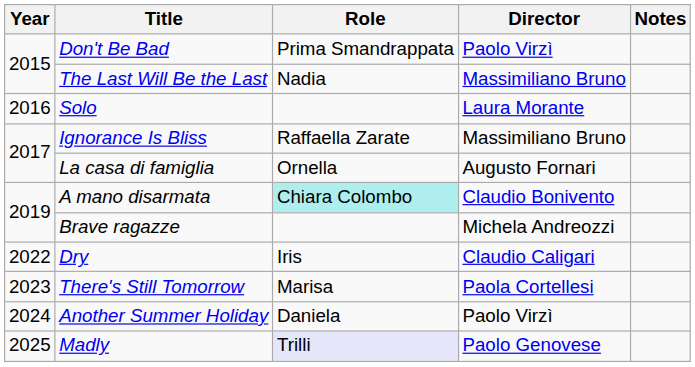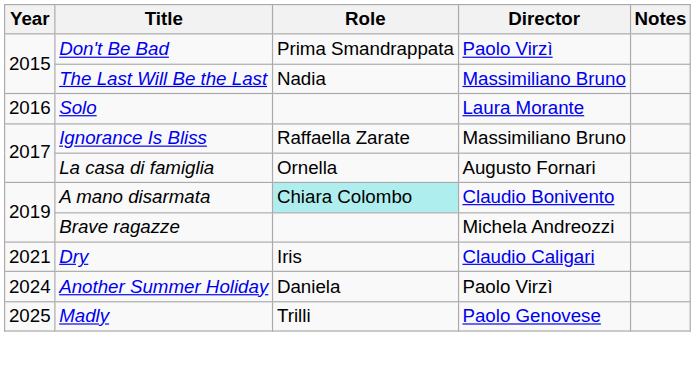 <table class="wikitable sortable">
 <tr>
 <th>Year</th>
 <th>Title</th>
 <th>Role</th>
 <th>Director</th>
 <th class="unsortable">Notes</th>
 </tr>
 <tr>
 <td rowspan="2">2015</td>
 <td><em><a href='#'>Don't Be Bad</a></em></td>
 <td>Prima Smandrappata</td>
 <td><a href='#'>Paolo Virzì</a></td>
 <td></td>
 </tr>
 <tr>
 <td><em><a href='#'>The Last Will Be the Last</a></em></td>
 <td>Nadia</td>
 <td><a href='#'>Massimiliano Bruno</a></td>
 <td></td>
 </tr>
 <tr>
 <td>2016</td>
 <td><em><a href='#'>Solo</a></em></td>
 <td></td>
 <td><a href='#'>Laura Morante</a></td>
 <td></td>
 </tr>
 <tr>
 <td rowspan="2">2017</td>
 <td><em><a href='#'>Ignorance Is Bliss</a></em></td>
 <td>Raffaella Zarate</td>
 <td>Massimiliano Bruno</td>
 <td></td>
 </tr>
 <tr>
 <td><em>La casa di famiglia</em></td>
 <td>Ornella</td>
 <td>Augusto Fornari</td>
 <td></td>
 </tr>
 <tr>
 <td rowspan="2">2019</td>
 <td><em>A mano disarmata</em></td>
 <td style="background: paleturquoise;">Chiara Colombo</td>
 <td><a href='#'>Claudio Bonivento</a></td>
 <td></td>
 </tr>
 <tr>
 <td><em>Brave ragazze</em></td>
 <td></td>
 <td>Michela Andreozzi</td>
 <td></td>
 </tr>
 <tr>
-<td>2022</td>
+<td>2021</td>
 <td><em><a href='#'>Dry</a></em></td>
 <td>Iris</td>
 <td><a href='#'>Claudio Caligari</a></td>
-<td></td>
-</tr>
-<tr>
-<td>2023</td>
-<td><em><a href='#'>There's Still Tomorrow</a></em></td>
-<td>Marisa</td>
-<td><a href='#'>Paola Cortellesi</a></td>
 <td></td>
 </tr>
 <tr>
 <td>2024</td>
 <td><em><a href='#'>Another Summer Holiday</a></em></td>
 <td>Daniela</td>
 <td>Paolo Virzì</td>
 <td></td>
 </tr>
 <tr>
 <td>2025</td>
 <td><em><a href='#'>Madly</a></em></td>
-<td style="background: lavender;">Trilli</td>
+<td>Trilli</td>
 <td><a href='#'>Paolo Genovese</a></td>
 <td></td>
 </tr>
 </table>
